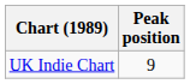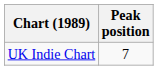 <table class="wikitable sortable">
 <tr>
 <th>Chart (1989)</th>
 <th>Peak<br>position</th>
 </tr>
 <tr>
 <td><a href='#'>UK Indie Chart</a></td>
-<td style="text-align:center;">9</td>
+<td style="text-align:center;">7</td>
 </tr>
 </table>
